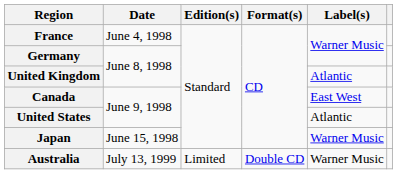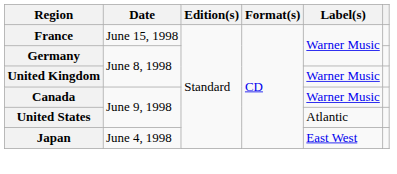 <table class="wikitable sortable plainrowheaders">
 <tr>
 <th scope="col">Region</th>
 <th scope="col">Date</th>
 <th scope="col">Edition(s)</th>
 <th scope="col">Format(s)</th>
 <th scope="col">Label(s)</th>
 <th scope="col"></th>
 </tr>
 <tr>
 <th scope="row">France</th>
-<td>June 4, 1998</td>
+<td>June 15, 1998</td>
 <td rowspan="6">Standard</td>
 <td rowspan="6"><a href='#'>CD</a></td>
 <td rowspan="2"><a href='#'>Warner Music</a></td>
 <td></td>
 </tr>
 <tr>
 <th scope="row">Germany</th>
 <td rowspan="2">June 8, 1998</td>
 <td></td>
 </tr>
 <tr>
 <th scope="row">United Kingdom</th>
-<td><a href='#'>Atlantic</a></td>
+<td><a href='#'>Warner Music</a></td>
 <td></td>
 </tr>
 <tr>
 <th scope="row">Canada</th>
 <td rowspan="2">June 9, 1998</td>
-<td><a href='#'>East West</a></td>
+<td><a href='#'>Warner Music</a></td>
 <td></td>
 </tr>
 <tr>
 <th scope="row">United States</th>
 <td>Atlantic</td>
 <td></td>
 </tr>
 <tr>
 <th scope="row">Japan</th>
-<td>June 15, 1998</td>
-<td><a href='#'>Warner Music</a></td>
-<td></td>
-</tr>
-<tr>
-<th scope="row">Australia</th>
-<td>July 13, 1999</td>
-<td>Limited</td>
-<td><a href='#'>Double CD</a></td>
-<td>Warner Music</td>
+<td>June 4, 1998</td>
+<td><a href='#'>East West</a></td>
 <td></td>
 </tr>
 </table>
